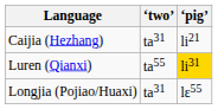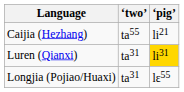 <table class="wikitable">
 <tr>
 <th>Language</th>
 <th>‘two’</th>
 <th>‘pig’</th>
 </tr>
 <tr>
 <td>Caijia (<a href='#'>Hezhang</a>)</td>
-<td>ta<sup>31</sup></td>
+<td>ta<sup>55</sup></td>
 <td>li<sup>21</sup></td>
 </tr>
 <tr>
 <td>Luren (<a href='#'>Qianxi</a>)</td>
-<td>ta<sup>55</sup></td>
+<td>ta<sup>31</sup></td>
 <td style="background: gold;">li<sup>31</sup></td>
 </tr>
 <tr>
 <td>Longjia (Pojiao/Huaxi)</td>
 <td>ta<sup>31</sup></td>
 <td>lɛ<sup>55</sup></td>
 </tr>
 </table>
